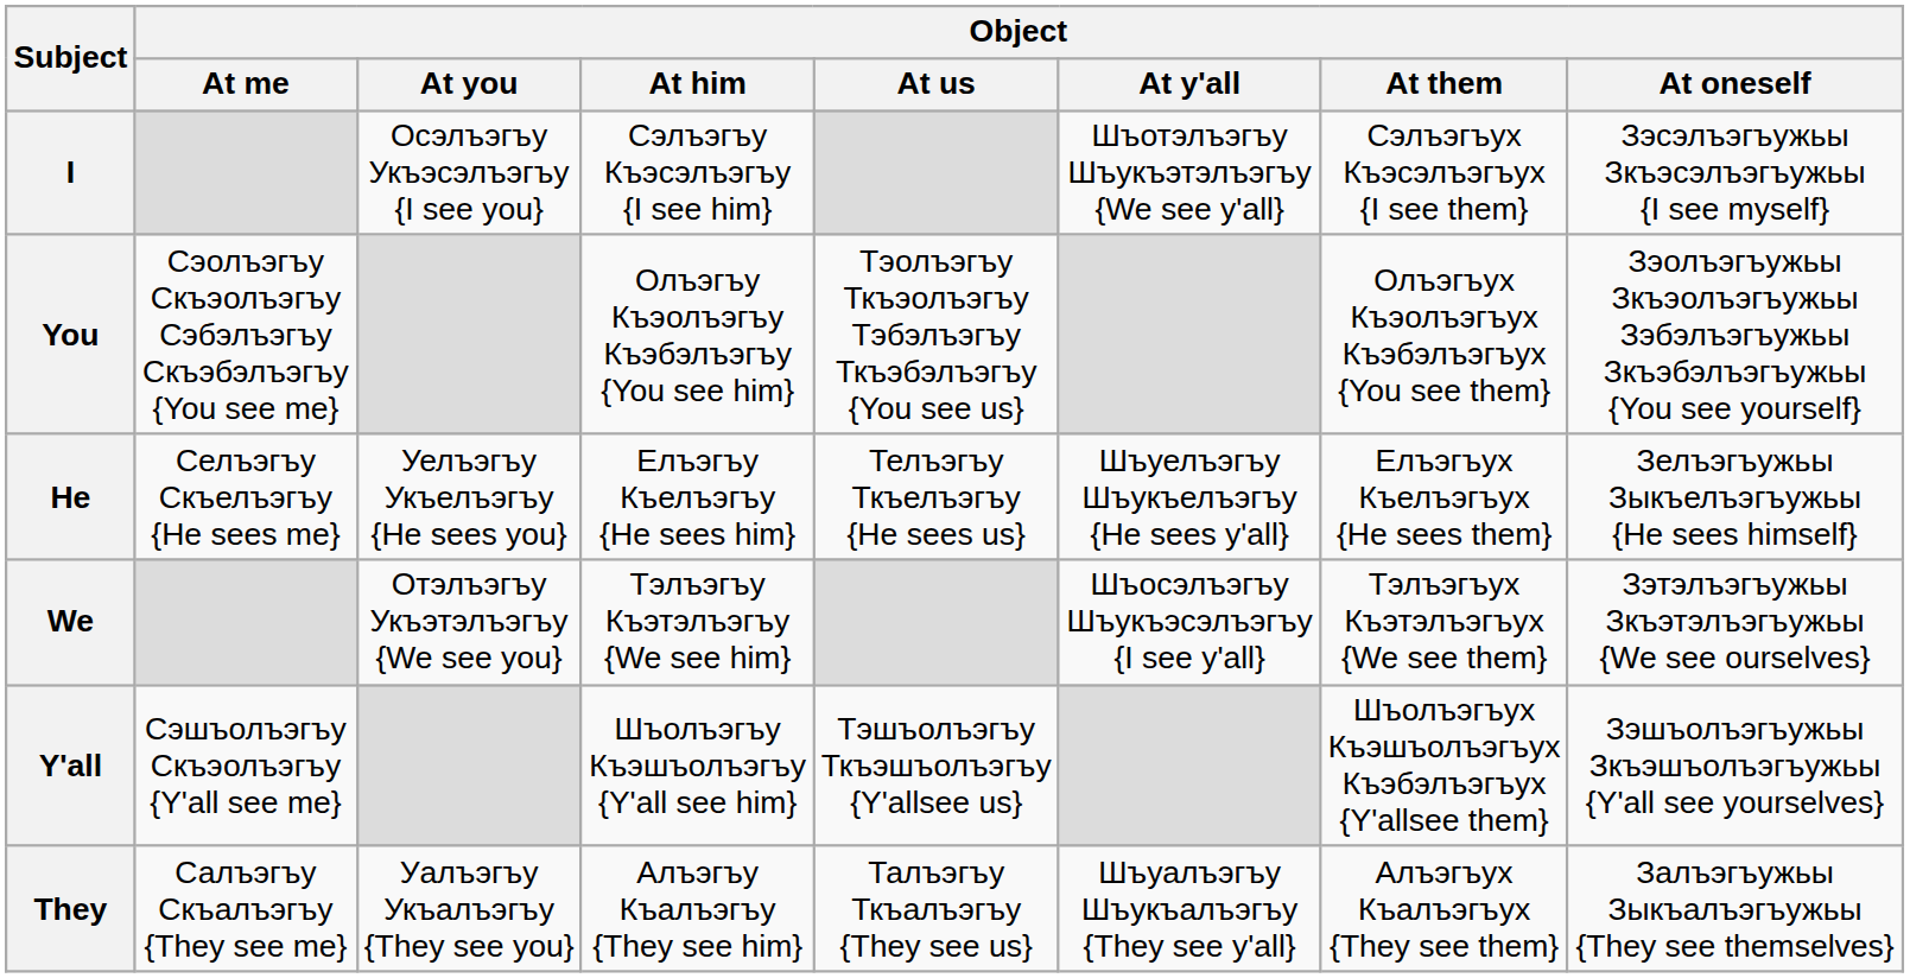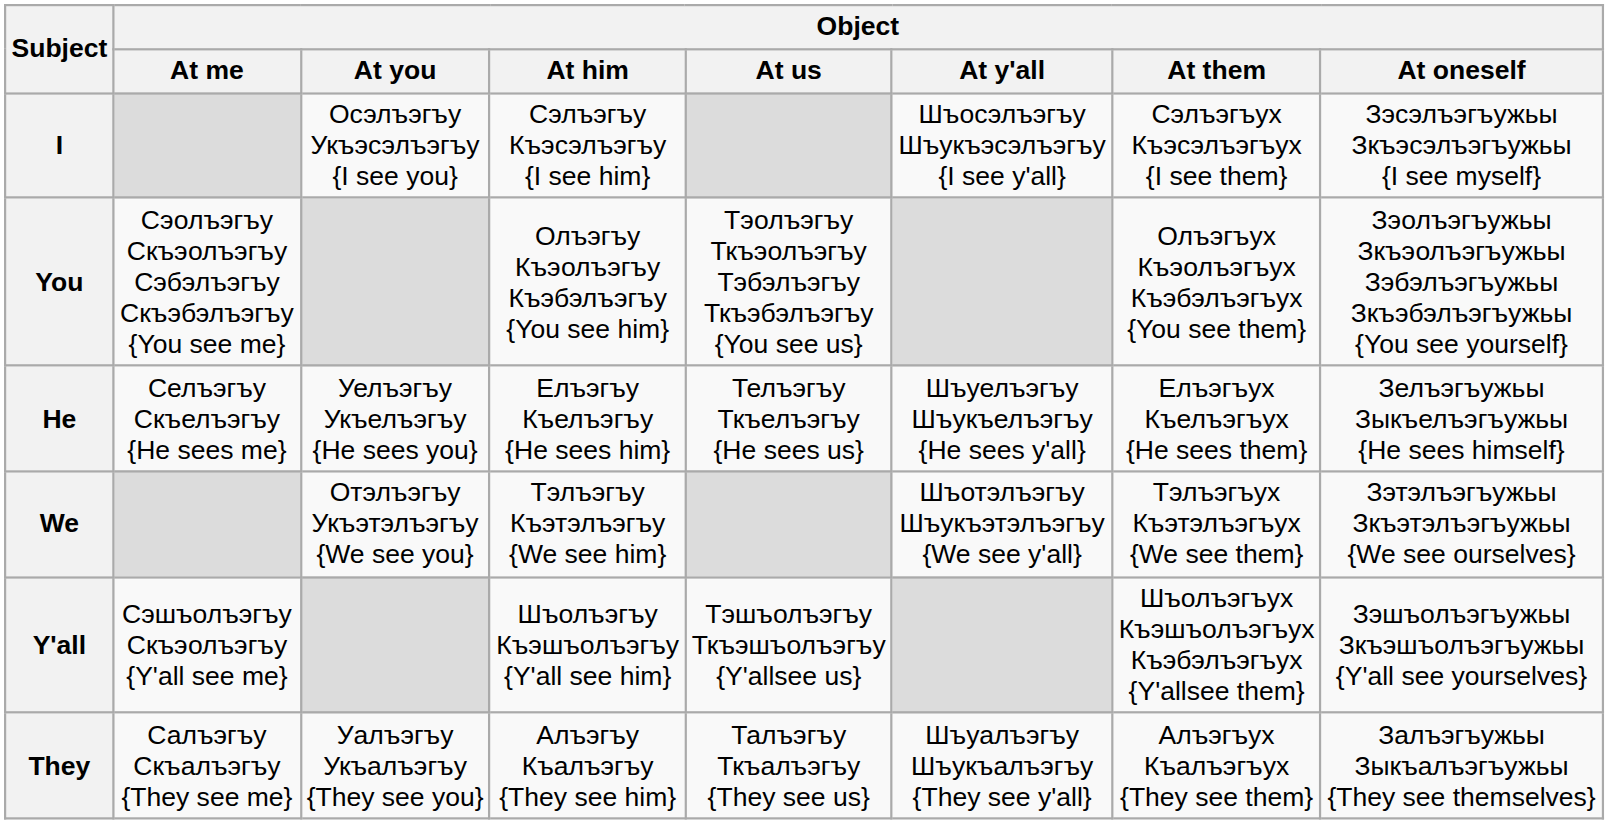 <table class="wikitable" style="text-align:center; font-size: 12px;">
 <tr>
 <th rowspan="2">Subject</th>
 <th colspan="9">Object</th>
 </tr>
 <tr>
 <th>At me</th>
 <th>At you</th>
 <th>At him</th>
 <th>At us</th>
 <th>At y'all</th>
 <th>At them</th>
 <th>At oneself</th>
 </tr>
 <tr>
 <th>I</th>
 <td style="background-color:#dcdcdc;"></td>
 <td>Осэлъэгъу<br>Укъэсэлъэгъу<br>{I see you}</td>
 <td>Сэлъэгъу<br>Къэсэлъэгъу<br>{I see him}</td>
 <td style="background-color:#dcdcdc;"></td>
-<td>Шъотэлъэгъу<br>Шъукъэтэлъэгъу<br>{We see y'all}</td>
+<td>Шъосэлъэгъу<br>Шъукъэсэлъэгъу<br>{I see y'all}</td>
 <td>Сэлъэгъух<br>Къэсэлъэгъух<br>{I see them}</td>
 <td>Зэсэлъэгъужьы<br>Зкъэсэлъэгъужьы<br>{I see myself}</td>
 </tr>
 <tr>
 <th>You</th>
 <td>Сэолъэгъу<br>Скъэолъэгъу<br>Сэбэлъэгъу<br>Скъэбэлъэгъу<br>{You see me}</td>
 <td style="background-color:#dcdcdc;"></td>
 <td>Олъэгъу<br>Къэолъэгъу<br>Къэбэлъэгъу<br>{You see him}</td>
 <td>Тэолъэгъу<br>Ткъэолъэгъу<br>Тэбэлъэгъу<br>Ткъэбэлъэгъу<br>{You see us}</td>
 <td style="background-color:#dcdcdc;"></td>
 <td>Олъэгъух<br>Къэолъэгъух<br>Къэбэлъэгъух<br>{You see them}</td>
 <td>Зэолъэгъужьы<br>Зкъэолъэгъужьы<br>Зэбэлъэгъужьы<br>Зкъэбэлъэгъужьы<br>{You see yourself}</td>
 </tr>
 <tr>
 <th>He</th>
 <td>Селъэгъу<br>Скъелъэгъу<br>{He sees me}</td>
 <td>Уелъэгъу<br>Укъелъэгъу<br>{He sees you}</td>
 <td>Елъэгъу<br>Къелъэгъу<br>{He sees him}</td>
 <td>Телъэгъу<br>Ткъелъэгъу<br>{He sees us}</td>
 <td>Шъуелъэгъу<br>Шъукъелъэгъу<br>{He sees y'all}</td>
 <td>Елъэгъух<br>Къелъэгъух<br>{He sees them}</td>
 <td>Зелъэгъужьы<br>Зыкъелъэгъужьы<br>{He sees himself}</td>
 </tr>
 <tr>
 <th>We</th>
 <td style="background-color:#dcdcdc;"></td>
 <td>Отэлъэгъу<br>Укъэтэлъэгъу<br>{We see you}</td>
 <td>Тэлъэгъу<br>Къэтэлъэгъу<br>{We see him}</td>
 <td style="background-color:#dcdcdc;"></td>
-<td>Шъосэлъэгъу<br>Шъукъэсэлъэгъу<br>{I see y'all}</td>
+<td>Шъотэлъэгъу<br>Шъукъэтэлъэгъу<br>{We see y'all}</td>
 <td>Тэлъэгъух<br>Къэтэлъэгъух<br>{We see them}</td>
 <td>Зэтэлъэгъужьы<br>Зкъэтэлъэгъужьы<br>{We see ourselves}</td>
 </tr>
 <tr>
 <th>Y'all</th>
 <td>Сэшъолъэгъу<br>Скъэолъэгъу<br>{Y'all see me}</td>
 <td style="background-color:#dcdcdc;"></td>
 <td>Шъолъэгъу<br>Къэшъолъэгъу<br>{Y'all see him}</td>
 <td>Тэшъолъэгъу<br>Ткъэшъолъэгъу<br>{Y'allsee us}</td>
 <td style="background-color:#dcdcdc;"></td>
 <td>Шъолъэгъух<br>Къэшъолъэгъух<br>Къэбэлъэгъух<br>{Y'allsee them}</td>
 <td>Зэшъолъэгъужьы<br>Зкъэшъолъэгъужьы<br>{Y'all see yourselves}</td>
 </tr>
 <tr>
 <th>They</th>
 <td>Салъэгъу<br>Скъалъэгъу<br>{They see me}</td>
 <td>Уалъэгъу<br>Укъалъэгъу<br>{They see you}</td>
 <td>Алъэгъу<br>Къалъэгъу<br>{They see him}</td>
 <td>Талъэгъу<br>Ткъалъэгъу<br>{They see us}</td>
 <td>Шъуалъэгъу<br>Шъукъалъэгъу<br>{They see y'all}</td>
 <td>Алъэгъух<br>Къалъэгъух<br>{They see them}</td>
 <td>Залъэгъужьы<br>Зыкъалъэгъужьы<br>{They see themselves}</td>
 </tr>
 </table>
